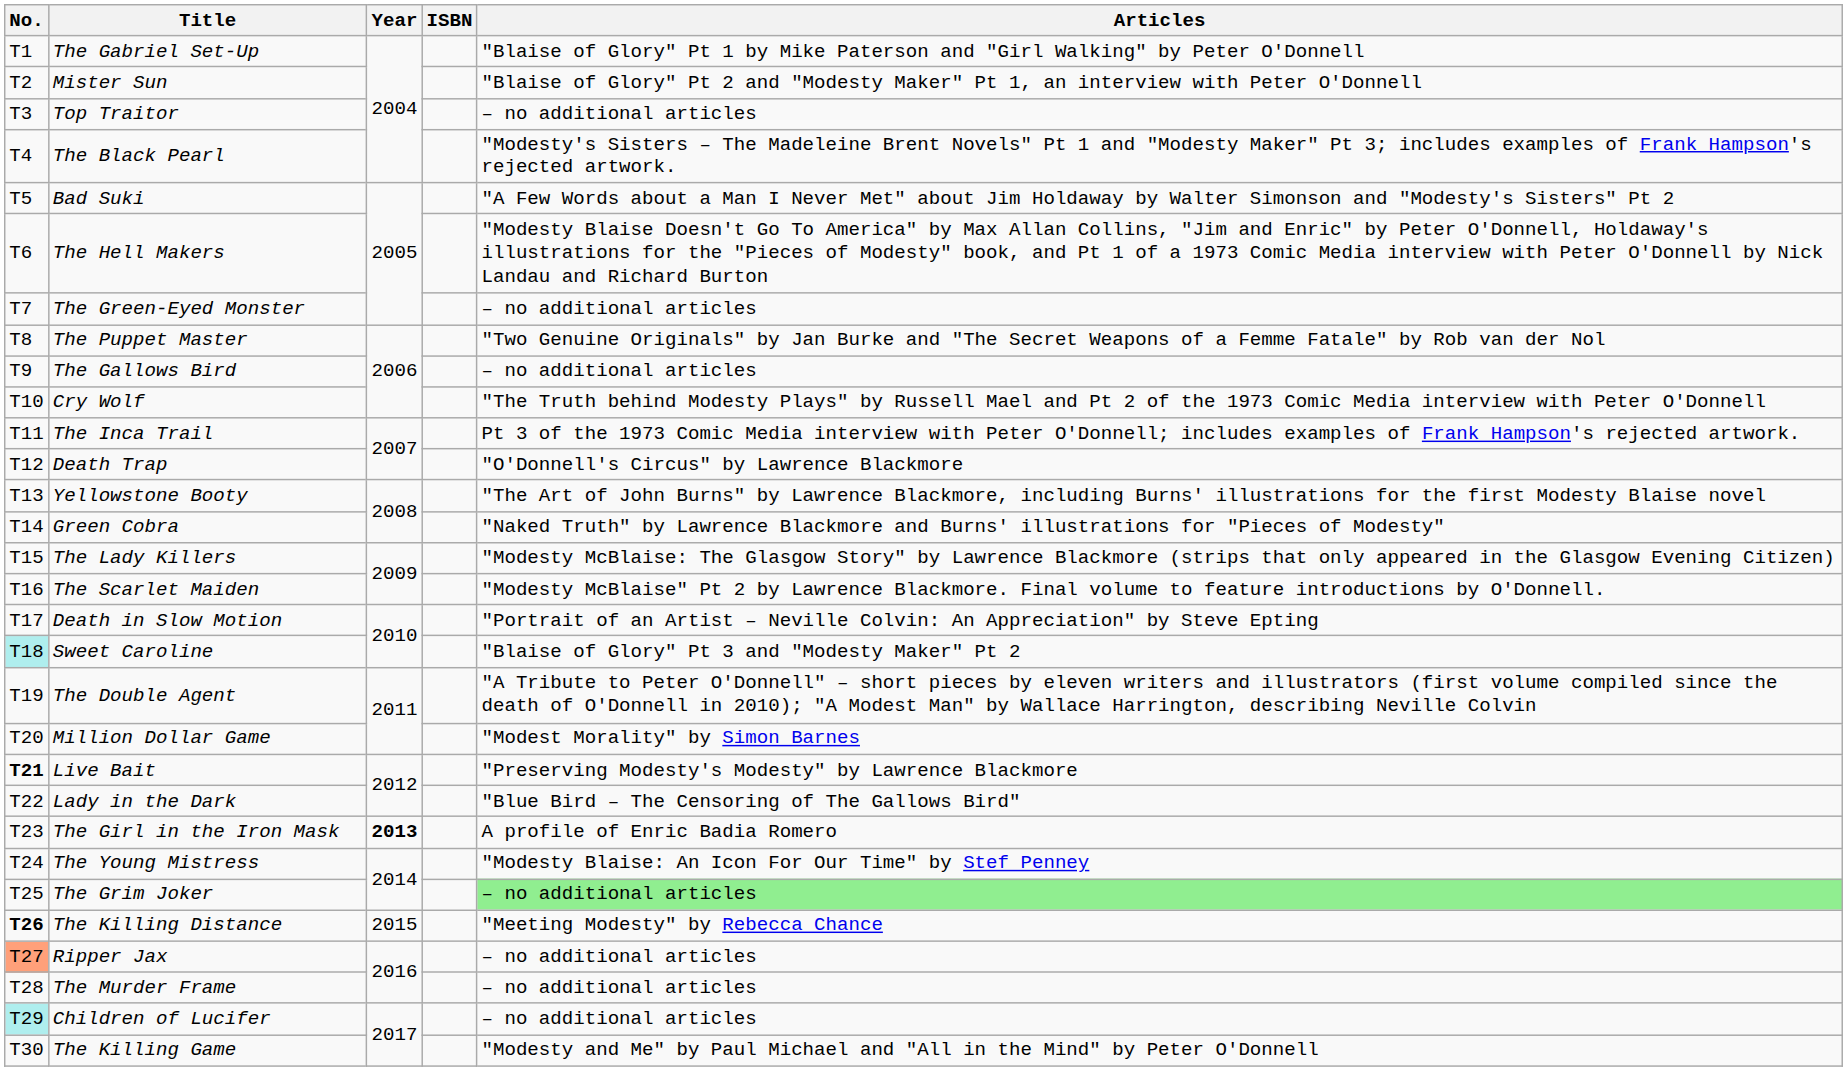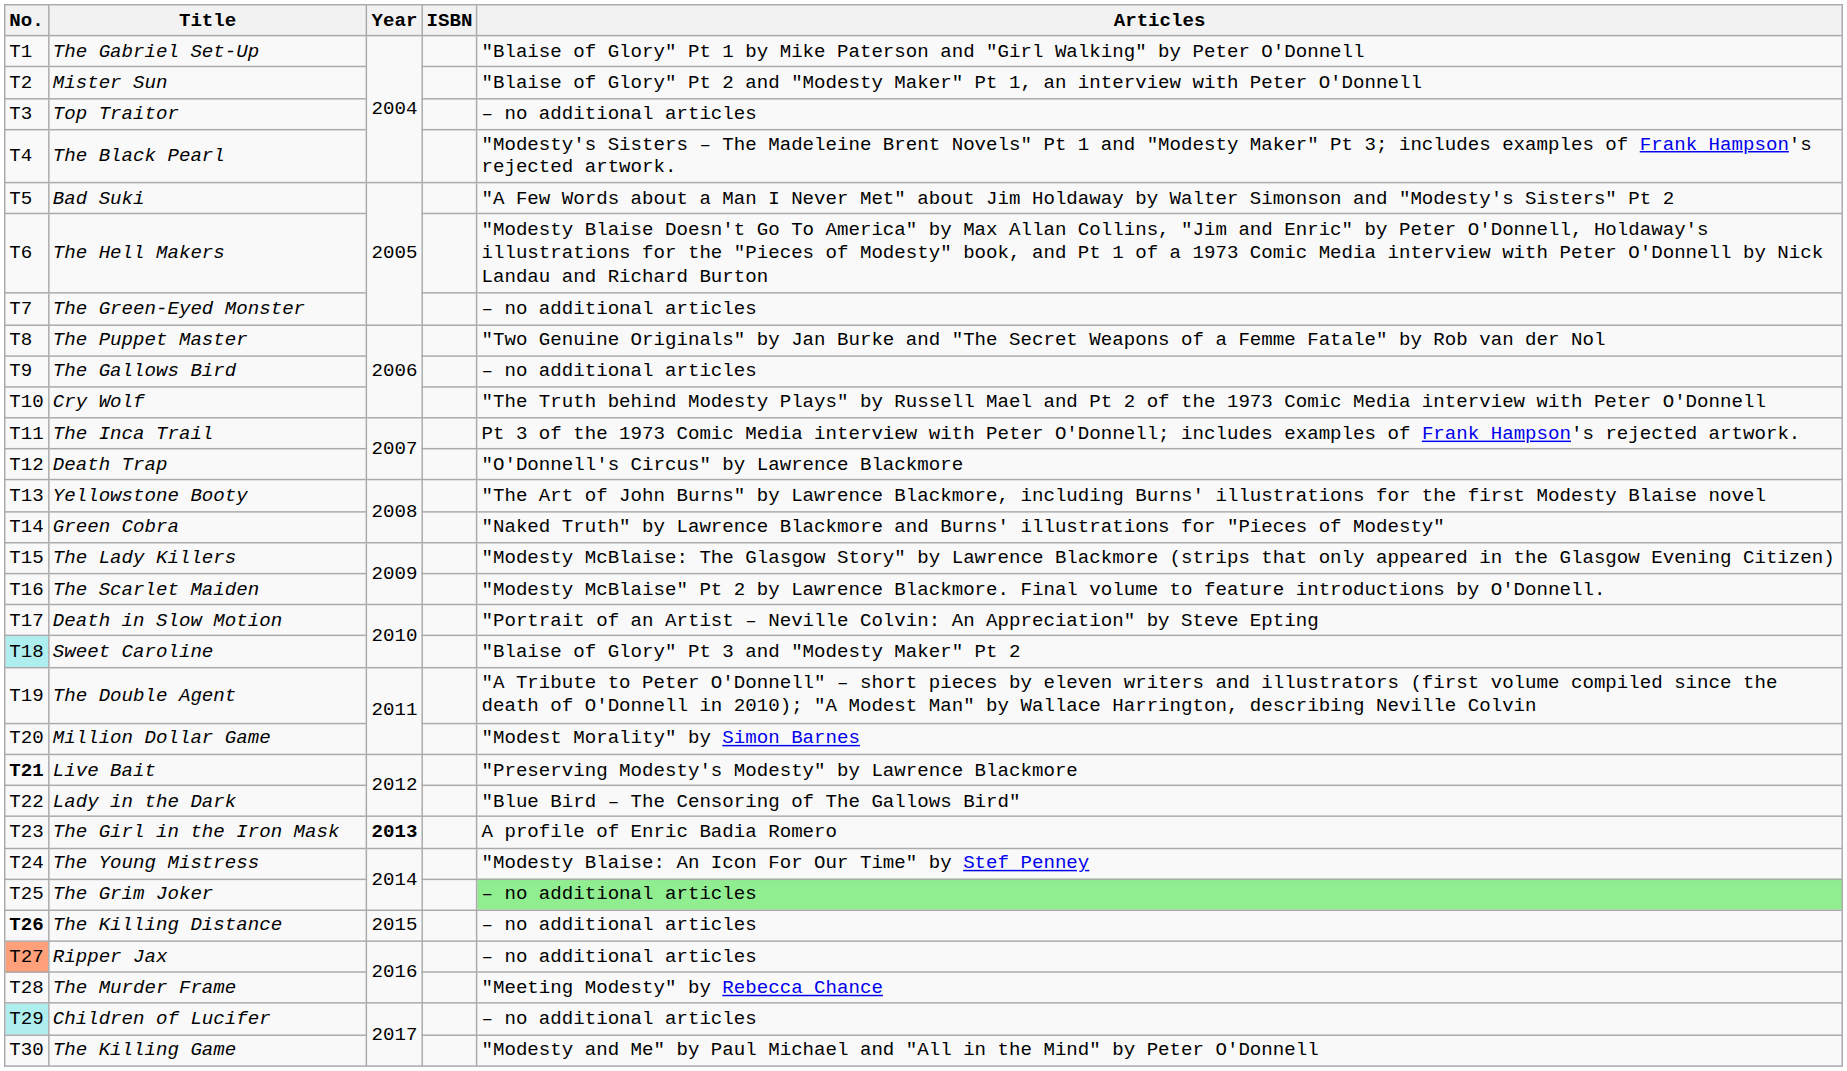 <table class="wikitable">
 <tr>
 <th>No.</th>
 <th>Title</th>
 <th>Year</th>
 <th>ISBN</th>
 <th>Articles</th>
 </tr>
 <tr>
 <td>T1</td>
 <td><em>The Gabriel Set-Up</em></td>
 <td rowspan="4">2004</td>
 <td></td>
 <td>"Blaise of Glory" Pt 1 by Mike Paterson and "Girl Walking" by Peter O'Donnell</td>
 </tr>
 <tr>
 <td>T2</td>
 <td><em>Mister Sun</em></td>
 <td></td>
 <td>"Blaise of Glory" Pt 2 and "Modesty Maker" Pt 1, an interview with Peter O'Donnell</td>
 </tr>
 <tr>
 <td>T3</td>
 <td><em>Top Traitor</em></td>
 <td></td>
 <td>– no additional articles</td>
 </tr>
 <tr>
 <td>T4</td>
 <td><em>The Black Pearl</em></td>
 <td></td>
 <td>"Modesty's Sisters – The Madeleine Brent Novels" Pt 1 and "Modesty Maker" Pt 3; includes examples of <a href='#'>Frank Hampson</a>'s rejected artwork.</td>
 </tr>
 <tr>
 <td>T5</td>
 <td><em>Bad Suki</em></td>
 <td rowspan="3">2005</td>
 <td></td>
 <td>"A Few Words about a Man I Never Met" about Jim Holdaway by Walter Simonson and "Modesty's Sisters" Pt 2</td>
 </tr>
 <tr>
 <td>T6</td>
 <td><em>The Hell Makers</em></td>
 <td></td>
 <td style="line-height: 12pt">"Modesty Blaise Doesn't Go To America" by Max Allan Collins, "Jim and Enric" by Peter O'Donnell, Holdaway's illustrations for the  "Pieces of Modesty" book, and Pt 1 of a 1973 Comic Media interview with Peter O'Donnell by Nick Landau and Richard Burton</td>
 </tr>
 <tr>
 <td>T7</td>
 <td><em>The Green-Eyed Monster</em></td>
 <td></td>
 <td>– no additional articles</td>
 </tr>
 <tr>
 <td>T8</td>
 <td><em>The Puppet Master</em></td>
 <td rowspan="3">2006</td>
 <td></td>
 <td>"Two Genuine Originals" by Jan Burke and "The Secret Weapons of a Femme Fatale" by Rob van der Nol</td>
 </tr>
 <tr>
 <td>T9</td>
 <td><em>The Gallows Bird</em></td>
 <td></td>
 <td>– no additional articles</td>
 </tr>
 <tr>
 <td>T10</td>
 <td><em>Cry Wolf</em></td>
 <td></td>
 <td>"The Truth behind Modesty Plays" by Russell Mael and Pt 2 of the 1973 Comic Media interview with Peter O'Donnell</td>
 </tr>
 <tr>
 <td>T11</td>
 <td><em>The Inca Trail</em></td>
 <td rowspan="2">2007</td>
 <td></td>
 <td>Pt 3 of the 1973 Comic Media interview with Peter O'Donnell; includes examples of <a href='#'>Frank Hampson</a>'s rejected artwork.</td>
 </tr>
 <tr>
 <td>T12</td>
 <td><em>Death Trap</em></td>
 <td></td>
 <td>"O'Donnell's Circus" by Lawrence Blackmore</td>
 </tr>
 <tr>
 <td>T13</td>
 <td><em>Yellowstone Booty</em></td>
 <td rowspan="2">2008</td>
 <td></td>
 <td>"The Art of John Burns" by Lawrence Blackmore, including Burns' illustrations for the first Modesty Blaise novel</td>
 </tr>
 <tr>
 <td>T14</td>
 <td><em>Green Cobra</em></td>
 <td></td>
 <td>"Naked Truth" by Lawrence Blackmore and Burns' illustrations for "Pieces of Modesty"</td>
 </tr>
 <tr>
 <td>T15</td>
 <td><em>The Lady Killers</em></td>
 <td rowspan="2">2009</td>
 <td></td>
 <td>"Modesty McBlaise: The Glasgow Story" by Lawrence Blackmore (strips that only appeared in the Glasgow Evening Citizen)</td>
 </tr>
 <tr>
 <td>T16</td>
 <td><em>The Scarlet Maiden</em></td>
 <td></td>
 <td>"Modesty McBlaise" Pt 2 by Lawrence Blackmore. Final volume to feature introductions by O'Donnell.</td>
 </tr>
 <tr>
 <td>T17</td>
 <td><em>Death in Slow Motion</em></td>
 <td rowspan="2">2010</td>
 <td></td>
 <td>"Portrait of an Artist – Neville Colvin: An Appreciation" by Steve Epting</td>
 </tr>
 <tr>
 <td style="background: paleturquoise;">T18</td>
 <td><em>Sweet Caroline</em></td>
 <td></td>
 <td>"Blaise of Glory" Pt 3 and "Modesty Maker" Pt 2</td>
 </tr>
 <tr>
 <td>T19</td>
 <td><em>The Double Agent</em></td>
 <td rowspan="2">2011</td>
 <td></td>
 <td style="line-height: 12pt">"A Tribute to Peter O'Donnell" – short pieces by eleven writers and illustrators (first volume compiled since the death of O'Donnell in 2010); "A Modest Man" by Wallace Harrington, describing Neville Colvin</td>
 </tr>
 <tr>
 <td>T20</td>
 <td><em>Million Dollar Game</em></td>
 <td></td>
 <td>"Modest Morality" by <a href='#'>Simon Barnes</a></td>
 </tr>
 <tr>
 <td><strong>T21</strong></td>
 <td><em>Live Bait</em></td>
 <td rowspan="2">2012</td>
 <td></td>
 <td>"Preserving Modesty's Modesty" by Lawrence Blackmore</td>
 </tr>
 <tr>
 <td>T22</td>
 <td><em>Lady in the Dark</em></td>
 <td></td>
 <td>"Blue Bird – The Censoring of The Gallows Bird"</td>
 </tr>
 <tr>
 <td>T23</td>
 <td><em>The Girl in the Iron Mask  </em></td>
 <td rowspan="1"><strong>2013</strong></td>
 <td></td>
 <td>A profile of Enric Badia Romero</td>
 </tr>
 <tr>
 <td>T24</td>
 <td><em>The Young Mistress</em></td>
 <td rowspan="2">2014</td>
 <td></td>
 <td>"Modesty Blaise: An Icon For Our Time" by <a href='#'>Stef Penney</a></td>
 </tr>
 <tr>
 <td>T25</td>
 <td><em>The Grim Joker</em></td>
 <td></td>
 <td style="background: lightgreen;">– no additional articles</td>
 </tr>
 <tr>
 <td><strong>T26</strong></td>
 <td><em>The Killing Distance</em></td>
 <td>2015</td>
 <td></td>
-<td>"Meeting Modesty" by <a href='#'>Rebecca Chance</a></td>
+<td>– no additional articles</td>
 </tr>
 <tr>
 <td style="background: lightsalmon;">T27</td>
 <td><em>Ripper Jax</em></td>
 <td rowspan="2">2016</td>
 <td></td>
 <td>– no additional articles</td>
 </tr>
 <tr>
 <td>T28</td>
 <td><em>The Murder Frame</em></td>
 <td></td>
-<td>– no additional articles</td>
+<td>"Meeting Modesty" by <a href='#'>Rebecca Chance</a></td>
 </tr>
 <tr>
 <td style="background: paleturquoise;">T29</td>
 <td><em>Children of Lucifer</em></td>
 <td rowspan="2">2017</td>
 <td></td>
 <td>– no additional articles</td>
 </tr>
 <tr>
 <td>T30</td>
 <td><em>The Killing Game</em></td>
 <td></td>
 <td>"Modesty and Me" by Paul Michael and "All in the Mind" by Peter O'Donnell</td>
 </tr>
 </table>
